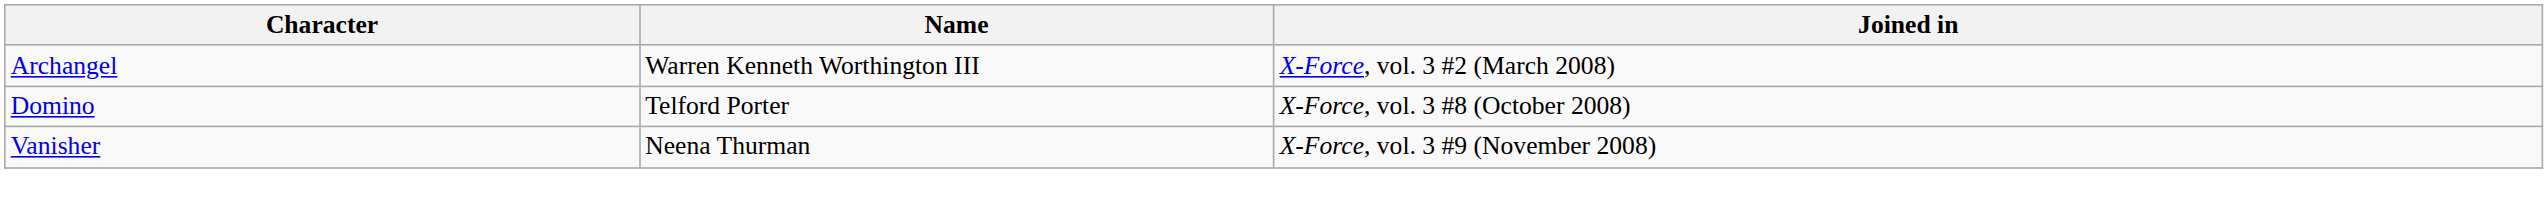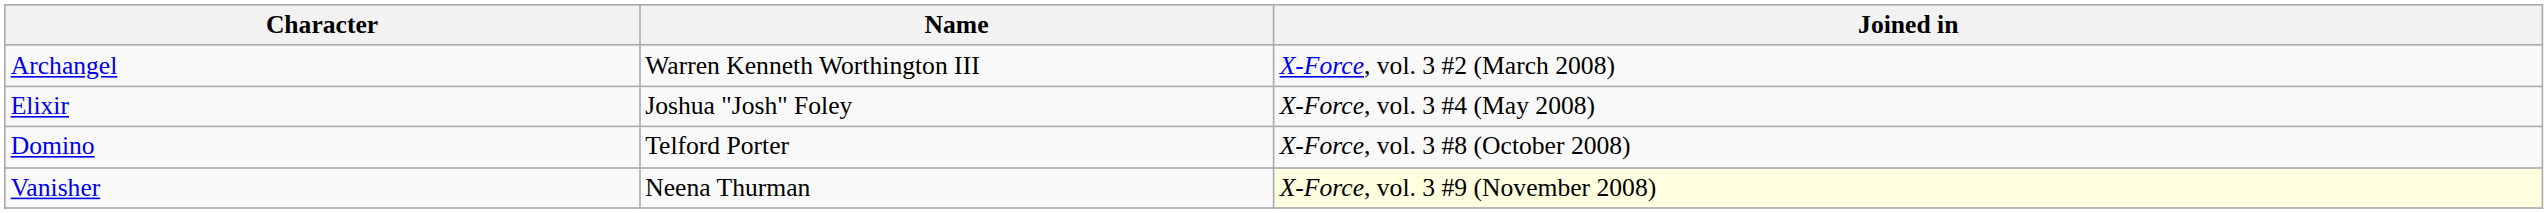 <table class="wikitable sortable" style="width:80%;">
 <tr>
 <th style="width:20%;">Character</th>
 <th style="width:20%;">Name</th>
 <th style="width:40%;">Joined in</th>
 </tr>
 <tr>
 <td><a href='#'>Archangel</a></td>
 <td>Warren Kenneth Worthington III</td>
 <td><em><a href='#'>X-Force</a></em>, vol. 3 #2 (March 2008)</td>
 </tr>
 <tr>
+<td><a href='#'>Elixir</a></td>
+<td>Joshua "Josh" Foley</td>
+<td><em>X-Force</em>, vol. 3 #4 (May 2008)</td>
+</tr>
+<tr>
 <td><a href='#'>Domino</a></td>
 <td>Telford Porter</td>
 <td><em>X-Force</em>, vol. 3 #8 (October 2008)</td>
 </tr>
 <tr>
 <td><a href='#'>Vanisher</a></td>
 <td>Neena Thurman</td>
-<td><em>X-Force</em>, vol. 3 #9 (November 2008)</td>
+<td style="background: lightyellow;"><em>X-Force</em>, vol. 3 #9 (November 2008)</td>
 </tr>
 </table>
